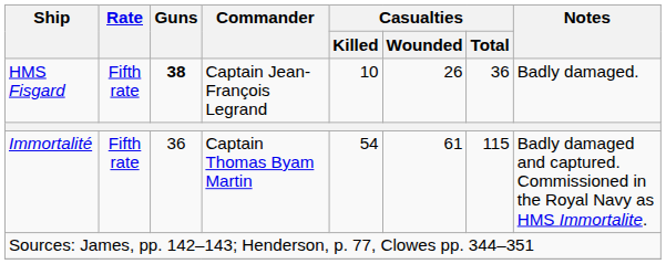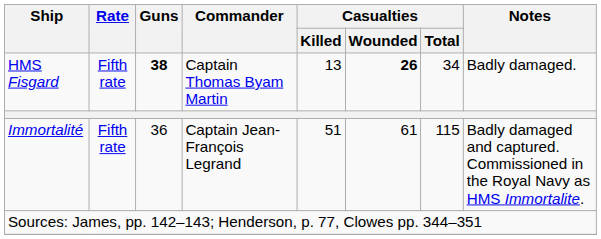 <table class="wikitable" width=100%>
 <tr valign="top"|- valign="top">
 <th width=15%; align= center rowspan=2>Ship</th>
 <th width=10%; align= center rowspan=2><a href='#'>Rate</a></th>
 <th width=5%; align= center rowspan=2>Guns</th>
 <th width=25%; align= center rowspan=2>Commander</th>
 <th width=15%; align= center colspan=3>Casualties</th>
 <th width=30%; align= center rowspan=2>Notes</th>
 </tr>
 <tr valign="top">
 <th width=5%; align= center>Killed</th>
 <th width=5%; align= center>Wounded</th>
 <th width=5%; align= center>Total</th>
 </tr>
 <tr valign="top">
 <td align= left><a href='#'>HMS <em>Fisgard</em></a></td>
 <td align= center><a href='#'>Fifth rate</a></td>
 <td align= center><strong>38</strong></td>
-<td align= left>Captain Jean-François Legrand </td>
-<td align= right>10</td>
-<td align= right>26</td>
-<td align= right>36</td>
+<td align= left>Captain <a href='#'>Thomas Byam Martin</a></td>
+<td align= right>13</td>
+<td align= right><strong>26</strong></td>
+<td align= right>34</td>
 <td align= left>Badly damaged.</td>
 </tr>
 <tr valign="top">
 <th colspan="11" bgcolor="white"></th>
 </tr>
 <tr valign="top">
 <td align= left><a href='#'><em>Immortalité</em></a></td>
 <td align= center><a href='#'>Fifth rate</a></td>
 <td align= center>36</td>
-<td align= left>Captain <a href='#'>Thomas Byam Martin</a></td>
-<td align= right>54</td>
+<td align= left>Captain Jean-François Legrand </td>
+<td align= right>51</td>
 <td align= right>61</td>
 <td align= right>115</td>
 <td align= left>Badly damaged and captured. Commissioned in the Royal Navy as <a href='#'>HMS <em>Immortalite</em></a>.</td>
 </tr>
 <tr valign="top">
 <td colspan="9" align="left">Sources: James, pp. 142–143; Henderson, p. 77, Clowes pp. 344–351</td>
 </tr>
 <tr>
 </tr>
 </table>
